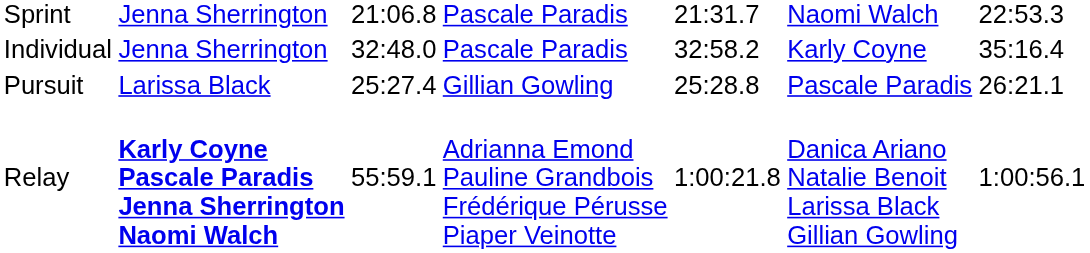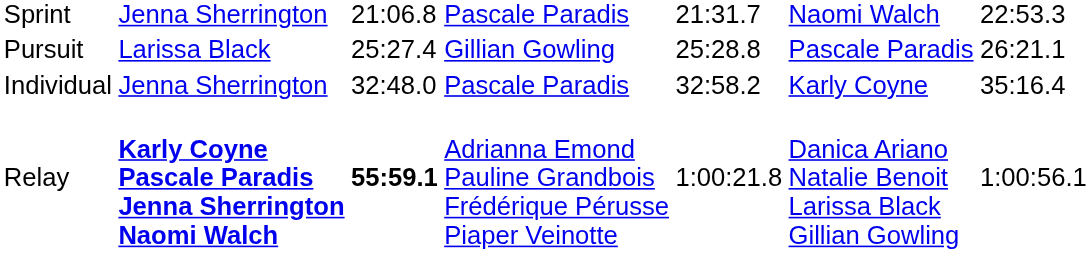 <table>
 <tr>
 <td>Sprint</td>
 <td><a href='#'>Jenna Sherrington</a><br></td>
 <td>21:06.8</td>
 <td><a href='#'>Pascale Paradis</a><br></td>
 <td>21:31.7</td>
 <td><a href='#'>Naomi Walch</a><br></td>
 <td>22:53.3</td>
 </tr>
 <tr>
+<td>Pursuit</td>
+<td><a href='#'>Larissa Black</a><br></td>
+<td>25:27.4</td>
+<td><a href='#'>Gillian Gowling</a><br></td>
+<td>25:28.8</td>
+<td><a href='#'>Pascale Paradis</a><br></td>
+<td>26:21.1</td>
+</tr>
+<tr>
 <td>Individual</td>
 <td><a href='#'>Jenna Sherrington</a><br></td>
 <td>32:48.0</td>
 <td><a href='#'>Pascale Paradis</a><br></td>
 <td>32:58.2</td>
 <td><a href='#'>Karly Coyne</a><br></td>
 <td>35:16.4</td>
 </tr>
 <tr>
-<td>Pursuit</td>
-<td><a href='#'>Larissa Black</a><br></td>
-<td>25:27.4</td>
-<td><a href='#'>Gillian Gowling</a><br></td>
-<td>25:28.8</td>
-<td><a href='#'>Pascale Paradis</a><br></td>
-<td>26:21.1</td>
-</tr>
-<tr>
 <td>Relay</td>
 <td><strong><br><a href='#'>Karly Coyne</a><br><a href='#'>Pascale Paradis</a><br><a href='#'>Jenna Sherrington</a><br><a href='#'>Naomi Walch</a></strong></td>
-<td>55:59.1</td>
+<td><strong>55:59.1</strong></td>
 <td><br><a href='#'>Adrianna Emond</a><br><a href='#'>Pauline Grandbois</a><br><a href='#'>Frédérique Pérusse</a><br><a href='#'>Piaper Veinotte</a></td>
 <td>1:00:21.8</td>
 <td><br><a href='#'>Danica Ariano</a><br><a href='#'>Natalie Benoit</a><br><a href='#'>Larissa Black</a><br><a href='#'>Gillian Gowling</a></td>
 <td>1:00:56.1</td>
 </tr>
 </table>
